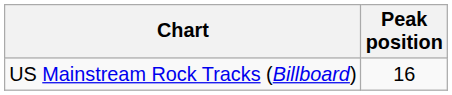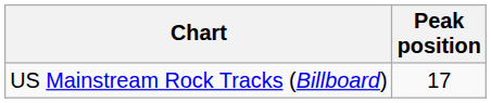 <table class="wikitable">
 <tr>
 <th>Chart</th>
 <th>Peak<br>position</th>
 </tr>
 <tr>
 <td>US <a href='#'>Mainstream Rock Tracks</a> (<em><a href='#'>Billboard</a></em>)</td>
-<td align="center">16</td>
+<td align="center">17</td>
 </tr>
 </table>
